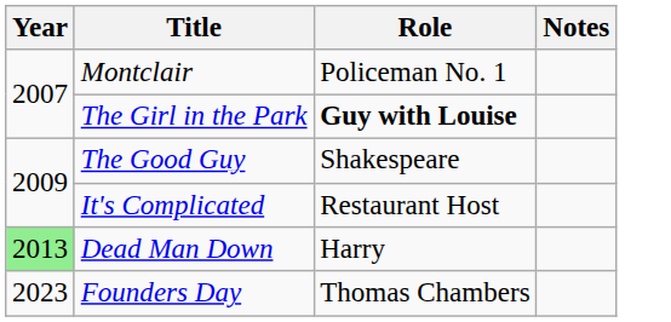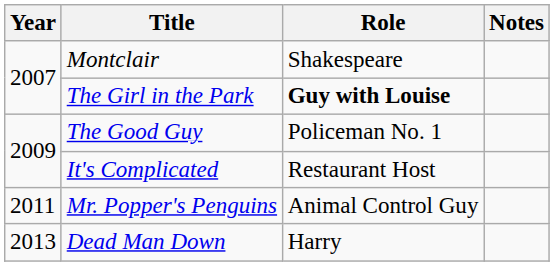 <table class="wikitable sortable">
 <tr>
 <th>Year</th>
 <th>Title</th>
 <th>Role</th>
 <th>Notes</th>
 </tr>
 <tr>
 <td rowspan="2">2007</td>
 <td><em>Montclair</em></td>
-<td>Policeman No. 1</td>
+<td>Shakespeare</td>
 <td></td>
 </tr>
 <tr>
 <td><em><a href='#'>The Girl in the Park</a></em></td>
 <td><strong>Guy with Louise</strong></td>
 <td></td>
 </tr>
 <tr>
 <td rowspan="2">2009</td>
 <td><em><a href='#'>The Good Guy</a></em></td>
-<td>Shakespeare</td>
+<td>Policeman No. 1</td>
 <td></td>
 </tr>
 <tr>
 <td><em><a href='#'>It's Complicated</a></em></td>
 <td>Restaurant Host</td>
 <td></td>
 </tr>
 <tr>
-<td style="background: lightgreen;">2013</td>
+<td>2011</td>
+<td><em><a href='#'>Mr. Popper's Penguins</a></em></td>
+<td>Animal Control Guy</td>
+<td></td>
+</tr>
+<tr>
+<td>2013</td>
 <td><em><a href='#'>Dead Man Down</a></em></td>
 <td>Harry</td>
 <td></td>
 </tr>
-<tr>
-<td>2023</td>
-<td><em><a href='#'>Founders Day</a></em></td>
-<td>Thomas Chambers</td>
-<td></td>
-</tr>
 </table>
